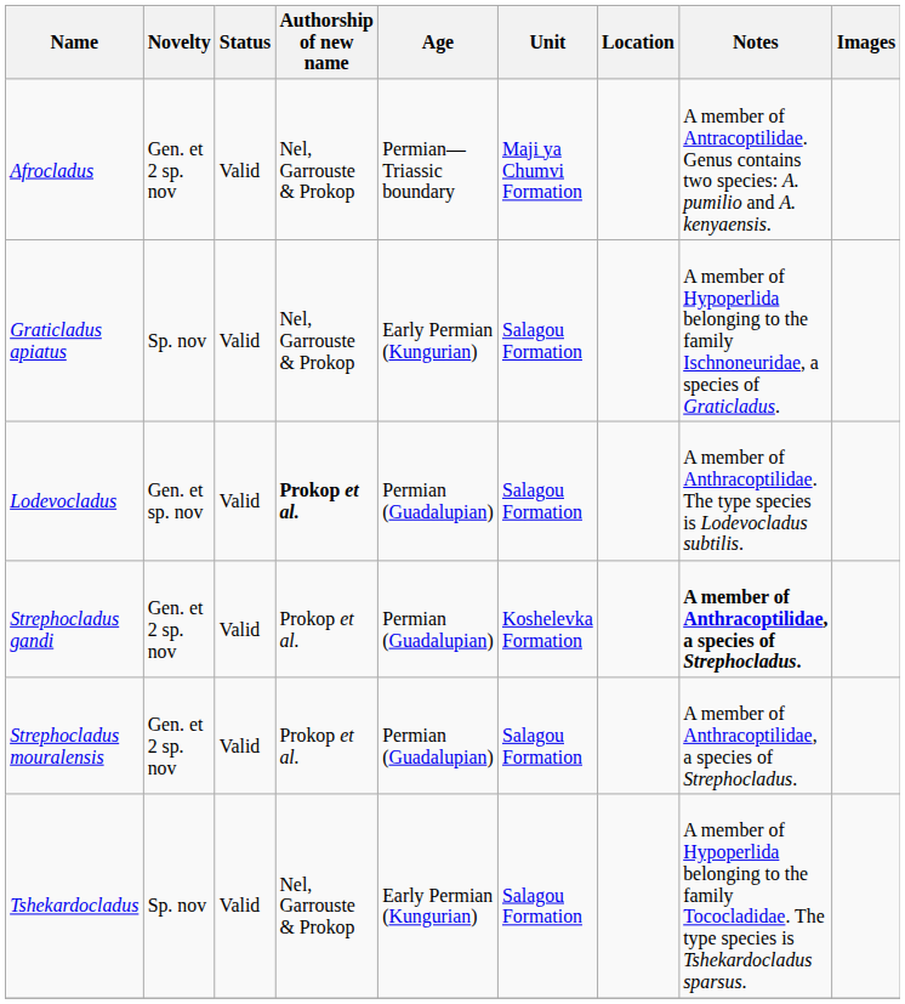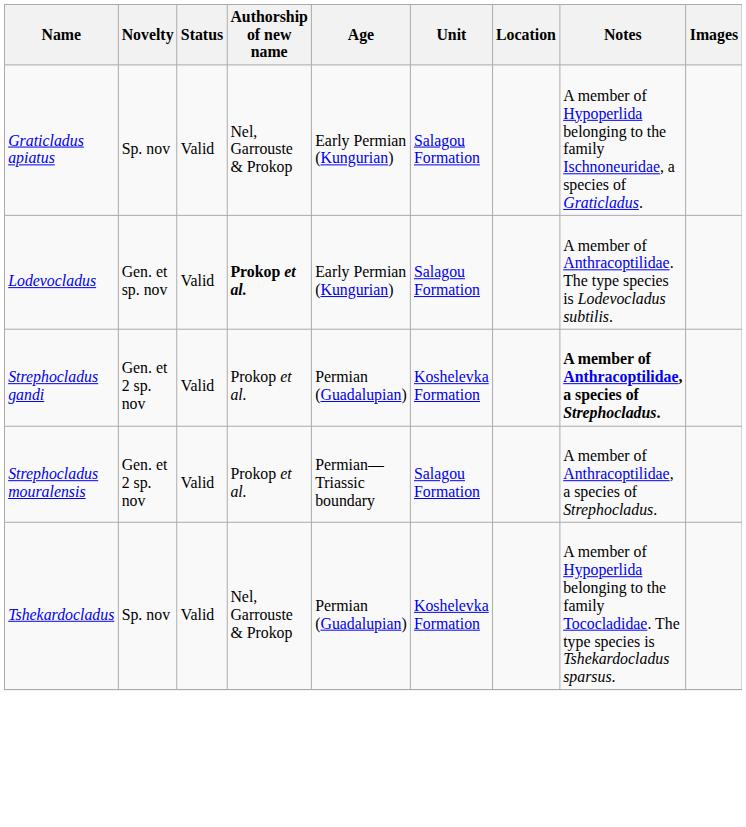 <table class="wikitable sortable" align="center" width="100%">
 <tr>
 <th>Name</th>
 <th>Novelty</th>
 <th>Status</th>
 <th>Authorship of new name</th>
 <th>Age</th>
 <th>Unit</th>
 <th>Location</th>
 <th>Notes</th>
 <th>Images</th>
-</tr>
-<tr>
-<td><br><em><a href='#'>Afrocladus</a></em></td>
-<td><br>Gen. et 2 sp. nov</td>
-<td><br>Valid</td>
-<td><br>Nel, Garrouste & Prokop</td>
-<td><br>Permian—Triassic boundary</td>
-<td><br><a href='#'>Maji ya Chumvi Formation</a></td>
-<td><br></td>
-<td><br>A member of <a href='#'>Antracoptilidae</a>. Genus contains two species: <em>A. pumilio</em> and <em>A. kenyaensis</em>.</td>
-<td></td>
 </tr>
 <tr>
 <td><br><em><a href='#'>Graticladus apiatus</a></em></td>
 <td><br>Sp. nov</td>
 <td><br>Valid</td>
 <td><br>Nel, Garrouste & Prokop</td>
 <td><br>Early Permian (<a href='#'>Kungurian</a>)</td>
 <td><br><a href='#'>Salagou Formation</a></td>
 <td><br></td>
 <td><br>A member of <a href='#'>Hypoperlida</a> belonging to the family <a href='#'>Ischnoneuridae</a>, a species of <em><a href='#'>Graticladus</a></em>.</td>
 <td></td>
 </tr>
 <tr>
 <td><br><em><a href='#'>Lodevocladus</a></em></td>
 <td><br>Gen. et sp. nov</td>
 <td><br>Valid</td>
 <td><strong><br>Prokop <em>et al.</em></strong></td>
-<td><br>Permian (<a href='#'>Guadalupian</a>)</td>
+<td><br>Early Permian (<a href='#'>Kungurian</a>)</td>
 <td><br><a href='#'>Salagou Formation</a></td>
 <td><br></td>
 <td><br>A member of <a href='#'>Anthracoptilidae</a>. The type species is <em>Lodevocladus subtilis</em>.</td>
 <td></td>
 </tr>
 <tr>
 <td><br><em><a href='#'>Strephocladus gandi</a></em></td>
 <td><br>Gen. et 2 sp. nov</td>
 <td><br>Valid</td>
 <td><br>Prokop <em>et al.</em></td>
 <td><br>Permian (<a href='#'>Guadalupian</a>)</td>
 <td><br><a href='#'>Koshelevka Formation</a></td>
 <td><br></td>
 <td><strong><br>A member of <a href='#'>Anthracoptilidae</a>, a species of <em>Strephocladus</em>.</strong></td>
 <td></td>
 </tr>
 <tr>
 <td><br><em><a href='#'>Strephocladus mouralensis</a></em></td>
 <td><br>Gen. et 2 sp. nov</td>
 <td><br>Valid</td>
 <td><br>Prokop <em>et al.</em></td>
-<td><br>Permian (<a href='#'>Guadalupian</a>)</td>
+<td><br>Permian—Triassic boundary</td>
 <td><br><a href='#'>Salagou Formation</a></td>
 <td><br></td>
 <td><br>A member of <a href='#'>Anthracoptilidae</a>, a species of <em>Strephocladus</em>.</td>
 <td></td>
 </tr>
 <tr>
 <td><br><em><a href='#'>Tshekardocladus</a></em></td>
 <td><br>Sp. nov</td>
 <td><br>Valid</td>
 <td><br>Nel, Garrouste & Prokop</td>
-<td><br>Early Permian (<a href='#'>Kungurian</a>)</td>
-<td><br><a href='#'>Salagou Formation</a></td>
+<td><br>Permian (<a href='#'>Guadalupian</a>)</td>
+<td><br><a href='#'>Koshelevka Formation</a></td>
 <td><br></td>
 <td><br>A member of <a href='#'>Hypoperlida</a> belonging to the family <a href='#'>Tococladidae</a>. The type species is <em>Tshekardocladus sparsus</em>.</td>
 <td></td>
 </tr>
 <tr>
 </tr>
 </table>
